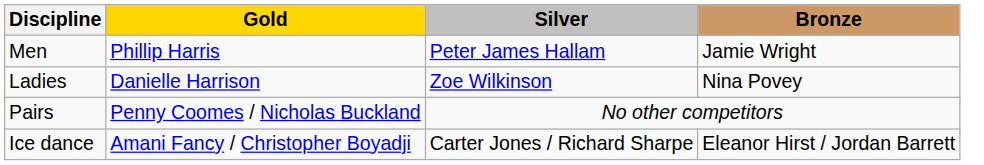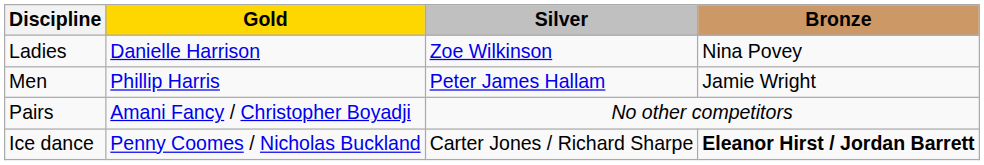 <table class="wikitable">
 <tr>
 <th>Discipline</th>
 <td align=center bgcolor=gold><strong>Gold</strong></td>
 <td align=center bgcolor=silver><strong>Silver</strong></td>
 <td align=center bgcolor=cc9966><strong>Bronze</strong></td>
 </tr>
 <tr>
+<td>Ladies</td>
+<td><a href='#'>Danielle Harrison</a></td>
+<td><a href='#'>Zoe Wilkinson</a></td>
+<td>Nina Povey</td>
+</tr>
+<tr>
 <td>Men</td>
 <td><a href='#'>Phillip Harris</a></td>
 <td><a href='#'>Peter James Hallam</a></td>
 <td>Jamie Wright</td>
 </tr>
 <tr>
-<td>Ladies</td>
-<td><a href='#'>Danielle Harrison</a></td>
-<td><a href='#'>Zoe Wilkinson</a></td>
-<td>Nina Povey</td>
-</tr>
-<tr>
 <td>Pairs</td>
-<td><a href='#'>Penny Coomes</a> / <a href='#'>Nicholas Buckland</a></td>
+<td><a href='#'>Amani Fancy</a> / <a href='#'>Christopher Boyadji</a></td>
 <td colspan=2 align=center><em>No other competitors</em></td>
 </tr>
 <tr>
 <td>Ice dance</td>
-<td><a href='#'>Amani Fancy</a> / <a href='#'>Christopher Boyadji</a></td>
+<td><a href='#'>Penny Coomes</a> / <a href='#'>Nicholas Buckland</a></td>
 <td>Carter Jones / Richard Sharpe</td>
-<td>Eleanor Hirst / Jordan Barrett</td>
+<td><strong>Eleanor Hirst / Jordan Barrett</strong></td>
 </tr>
 </table>
